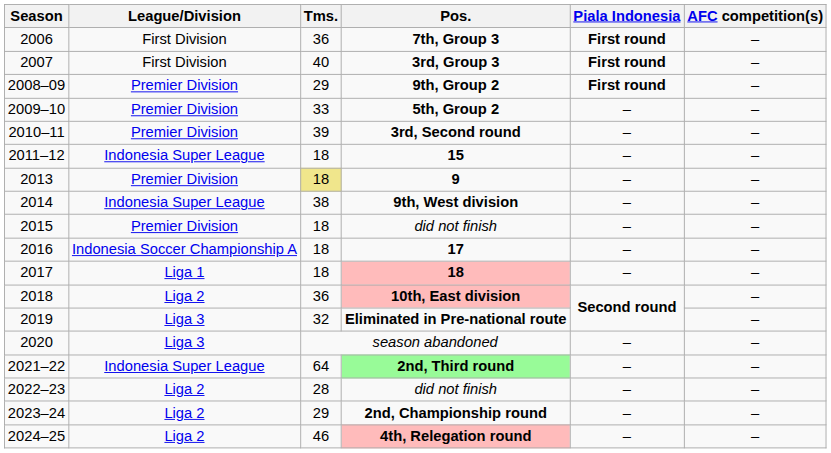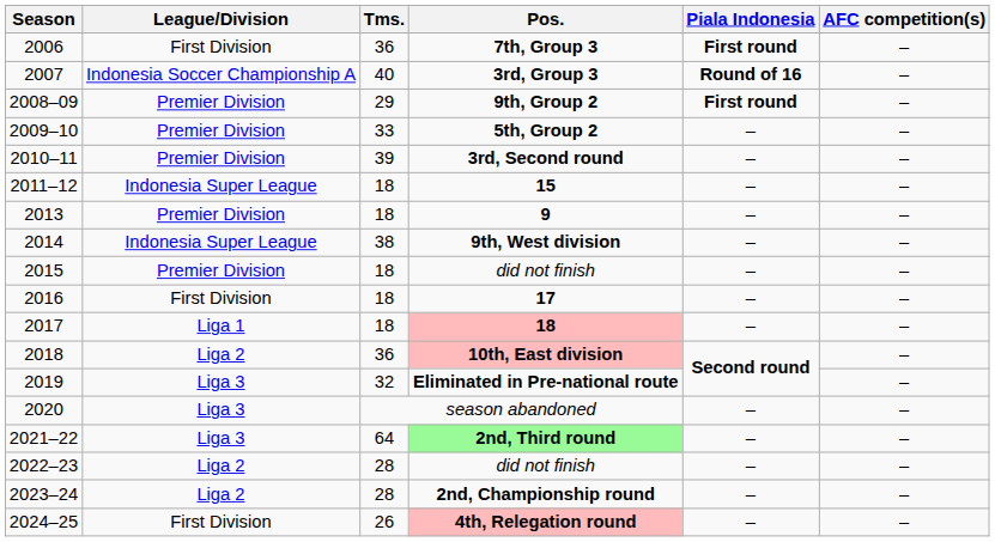 <table class="wikitable" style="text-align:center">
 <tr style="background:#efefef;">
 <th>Season</th>
 <th>League/Division</th>
 <th>Tms.</th>
 <th>Pos.</th>
 <th><a href='#'>Piala Indonesia</a></th>
 <th><a href='#'>AFC</a> competition(s)</th>
 </tr>
 <tr>
 <td>2006</td>
 <td>First Division</td>
 <td>36</td>
 <td><strong>7th, Group 3</strong></td>
 <td><strong>First round</strong></td>
 <td>–</td>
 </tr>
 <tr>
 <td>2007</td>
-<td>First Division</td>
+<td><a href='#'>Indonesia Soccer Championship A</a></td>
 <td>40</td>
 <td><strong>3rd, Group 3</strong></td>
-<td><strong>First round</strong></td>
+<td><strong>Round of 16</strong></td>
 <td>–</td>
 </tr>
 <tr>
 <td>2008–09</td>
 <td><a href='#'>Premier Division</a></td>
 <td>29</td>
 <td><strong>9th, Group 2</strong></td>
 <td><strong>First round</strong></td>
 <td>–</td>
 </tr>
 <tr>
 <td>2009–10</td>
 <td><a href='#'>Premier Division</a></td>
 <td>33</td>
 <td><strong>5th, Group 2</strong></td>
 <td>–</td>
 <td>–</td>
 </tr>
 <tr>
 <td>2010–11</td>
 <td><a href='#'>Premier Division</a></td>
 <td>39</td>
 <td><strong>3rd, Second round</strong></td>
 <td>–</td>
 <td>–</td>
 </tr>
 <tr>
 <td>2011–12</td>
 <td><a href='#'>Indonesia Super League</a></td>
 <td>18</td>
 <td><strong>15</strong></td>
 <td>–</td>
 <td>–</td>
 </tr>
 <tr>
 <td>2013</td>
 <td><a href='#'>Premier Division</a></td>
-<td style="background: khaki;">18</td>
+<td>18</td>
 <td><strong>9</strong></td>
 <td>–</td>
 <td>–</td>
 </tr>
 <tr>
 <td>2014</td>
 <td><a href='#'>Indonesia Super League</a></td>
 <td>38</td>
 <td><strong>9th, West division</strong></td>
 <td>–</td>
 <td>–</td>
 </tr>
 <tr>
 <td>2015</td>
 <td><a href='#'>Premier Division</a></td>
 <td>18</td>
 <td><em>did not finish</em></td>
 <td>–</td>
 <td>–</td>
 </tr>
 <tr>
 <td>2016</td>
-<td><a href='#'>Indonesia Soccer Championship A</a></td>
+<td>First Division</td>
 <td>18</td>
 <td><strong>17</strong></td>
 <td>–</td>
 <td>–</td>
 </tr>
 <tr>
 <td>2017</td>
 <td><a href='#'>Liga 1</a></td>
 <td>18</td>
 <td style="background: #FFBBBB;"><strong>18</strong></td>
 <td>–</td>
 <td>–</td>
 </tr>
 <tr>
 <td>2018</td>
 <td><a href='#'>Liga 2</a></td>
 <td>36</td>
 <td style="background: #FFBBBB;"><strong>10th, East division</strong></td>
 <td rowspan="2"><strong>Second round</strong></td>
 <td>–</td>
 </tr>
 <tr>
 <td>2019</td>
 <td><a href='#'>Liga 3</a></td>
 <td>32</td>
 <td><strong>Eliminated in Pre-national route</strong></td>
 <td>–</td>
 </tr>
 <tr>
 <td>2020</td>
 <td><a href='#'>Liga 3</a></td>
 <td colspan="2"><em>season abandoned</em></td>
 <td>–</td>
 <td>–</td>
 </tr>
 <tr>
 <td>2021–22</td>
-<td><a href='#'>Indonesia Super League</a></td>
+<td><a href='#'>Liga 3</a></td>
 <td>64</td>
 <td bgcolor="palegreen"><strong>2nd, Third round</strong></td>
 <td>–</td>
 <td>–</td>
 </tr>
 <tr>
 <td>2022–23</td>
 <td><a href='#'>Liga 2</a></td>
 <td>28</td>
 <td><em>did not finish</em></td>
 <td>–</td>
 <td>–</td>
 </tr>
 <tr>
 <td>2023–24</td>
 <td><a href='#'>Liga 2</a></td>
-<td>29</td>
+<td>28</td>
 <td><strong>2nd, Championship round</strong></td>
 <td>–</td>
 <td>–</td>
 </tr>
 <tr>
 <td>2024–25</td>
-<td><a href='#'>Liga 2</a></td>
-<td>46</td>
+<td>First Division</td>
+<td>26</td>
 <td style="background: #FFBBBB;"><strong>4th, Relegation round</strong></td>
 <td>–</td>
 <td>–</td>
 </tr>
 </table>
